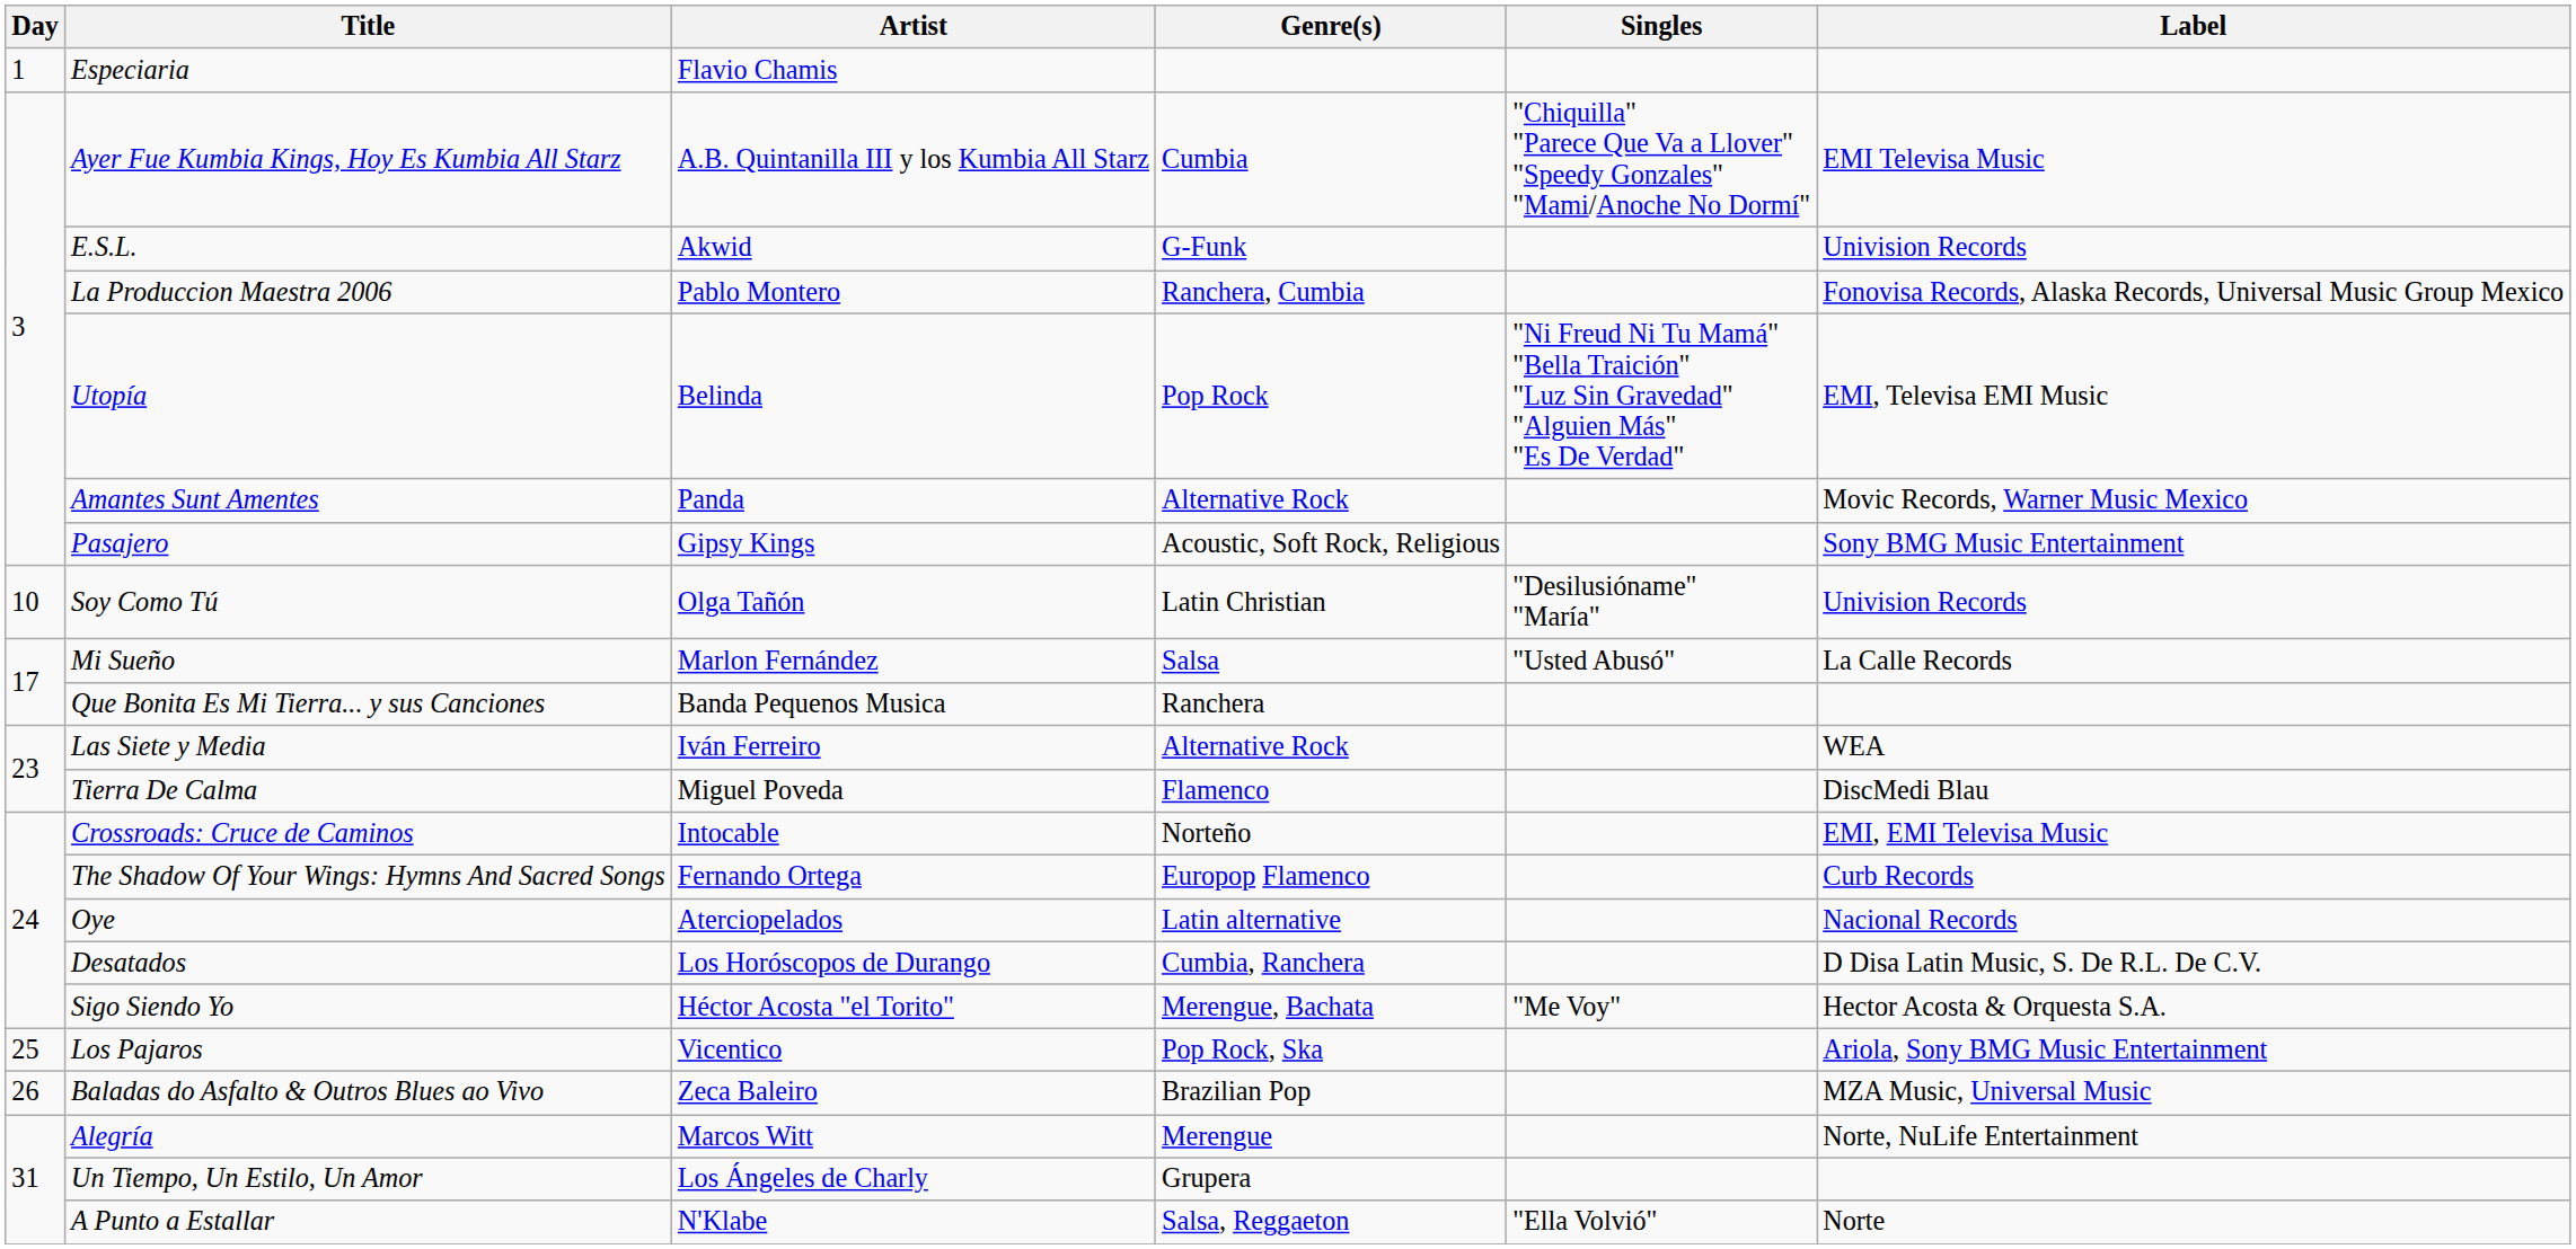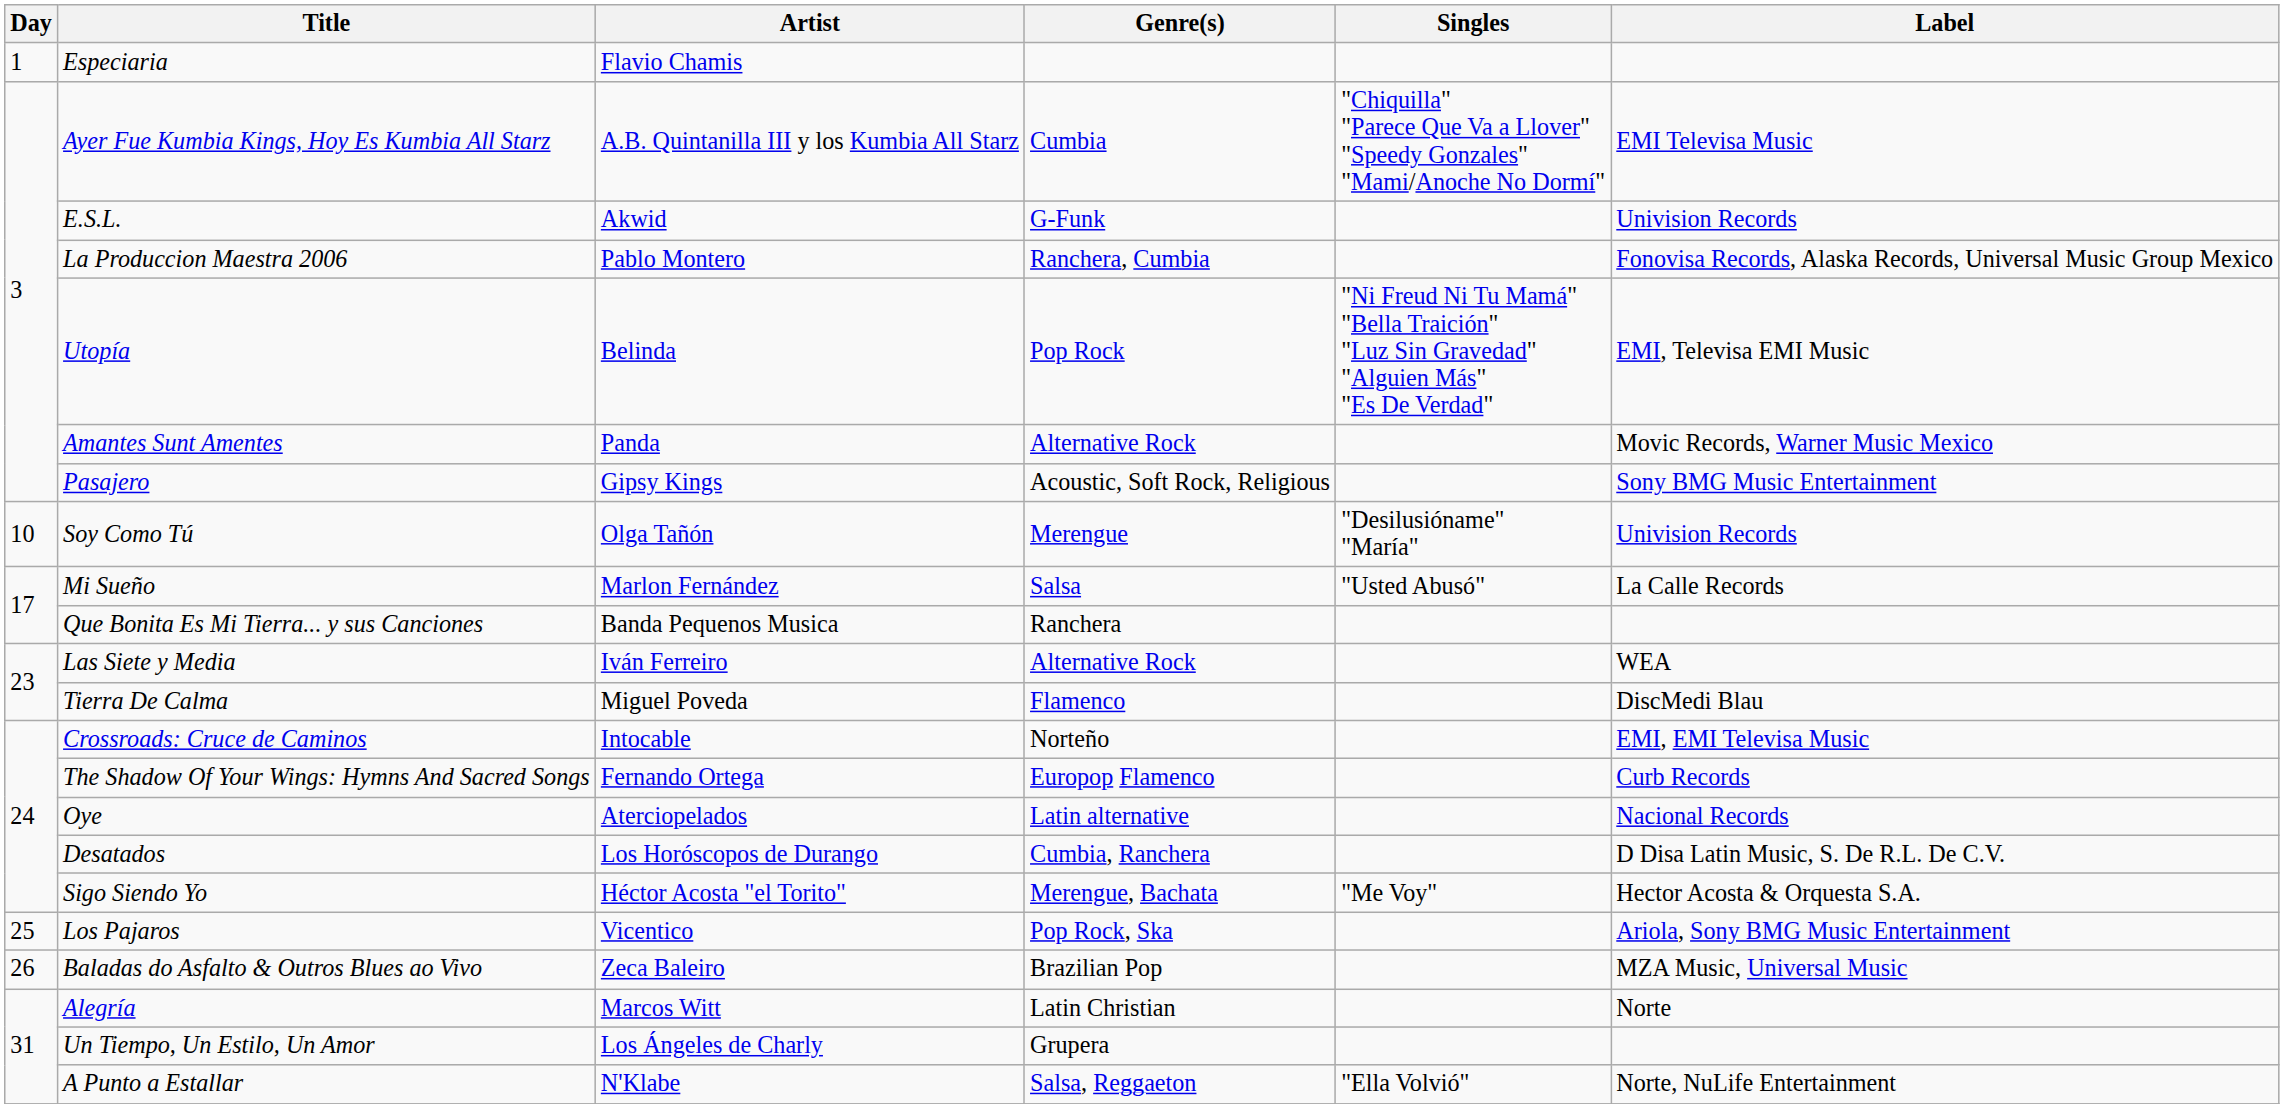 <table class="wikitable sortable" style="text-align: left;">
 <tr>
 <th>Day</th>
 <th>Title</th>
 <th>Artist</th>
 <th>Genre(s)</th>
 <th>Singles</th>
 <th>Label</th>
 </tr>
 <tr>
 <td>1</td>
 <td><em>Especiaria</em></td>
 <td><a href='#'>Flavio Chamis</a></td>
 <td></td>
 <td></td>
 <td></td>
 </tr>
 <tr>
 <td rowspan="6">3</td>
 <td><em><a href='#'>Ayer Fue Kumbia Kings, Hoy Es Kumbia All Starz</a></em></td>
 <td><a href='#'>A.B. Quintanilla III</a> y los <a href='#'>Kumbia All Starz</a></td>
 <td><a href='#'>Cumbia</a></td>
 <td>"<a href='#'>Chiquilla</a>"<br>"<a href='#'>Parece Que Va a Llover</a>"<br>"<a href='#'>Speedy Gonzales</a>"<br>"<a href='#'>Mami</a>/<a href='#'>Anoche No Dormí</a>"</td>
 <td><a href='#'>EMI Televisa Music</a></td>
 </tr>
 <tr>
 <td><em>E.S.L.</em></td>
 <td><a href='#'>Akwid</a></td>
 <td><a href='#'>G-Funk</a></td>
 <td></td>
 <td><a href='#'>Univision Records</a></td>
 </tr>
 <tr>
 <td><em>La Produccion Maestra 2006</em></td>
 <td><a href='#'>Pablo Montero</a></td>
 <td><a href='#'>Ranchera</a>, <a href='#'>Cumbia</a></td>
 <td></td>
 <td><a href='#'>Fonovisa Records</a>, Alaska Records, Universal Music Group Mexico</td>
 </tr>
 <tr>
 <td><em><a href='#'>Utopía</a></em></td>
 <td><a href='#'>Belinda</a></td>
 <td><a href='#'>Pop Rock</a></td>
 <td>"<a href='#'>Ni Freud Ni Tu Mamá</a>"<br>"<a href='#'>Bella Traición</a>"<br>"<a href='#'>Luz Sin Gravedad</a>"<br>"<a href='#'>Alguien Más</a>"<br>"<a href='#'>Es De Verdad</a>"</td>
 <td><a href='#'>EMI</a>, Televisa EMI Music</td>
 </tr>
 <tr>
 <td><em><a href='#'>Amantes Sunt Amentes</a></em></td>
 <td><a href='#'>Panda</a></td>
 <td><a href='#'>Alternative Rock</a></td>
 <td></td>
 <td>Movic Records, <a href='#'>Warner Music Mexico</a></td>
 </tr>
 <tr>
 <td><em><a href='#'>Pasajero</a></em></td>
 <td><a href='#'>Gipsy Kings</a></td>
 <td>Acoustic, Soft Rock, Religious</td>
 <td></td>
 <td><a href='#'>Sony BMG Music Entertainment</a></td>
 </tr>
 <tr>
 <td>10</td>
 <td><em>Soy Como Tú</em></td>
 <td><a href='#'>Olga Tañón</a></td>
-<td>Latin Christian</td>
+<td><a href='#'>Merengue</a></td>
 <td>"Desilusióname"<br>"María"</td>
 <td><a href='#'>Univision Records</a></td>
 </tr>
 <tr>
 <td rowspan="2">17</td>
 <td><em>Mi Sueño</em></td>
 <td><a href='#'>Marlon Fernández</a></td>
 <td><a href='#'>Salsa</a></td>
 <td>"Usted Abusó"</td>
 <td>La Calle Records</td>
 </tr>
 <tr>
 <td><em>Que Bonita Es Mi Tierra... y sus Canciones</em></td>
 <td>Banda Pequenos Musica</td>
 <td>Ranchera</td>
 <td></td>
 <td></td>
 </tr>
 <tr>
 <td rowspan="2">23</td>
 <td><em>Las Siete y Media</em></td>
 <td><a href='#'>Iván Ferreiro</a></td>
 <td><a href='#'>Alternative Rock</a></td>
 <td></td>
 <td>WEA</td>
 </tr>
 <tr>
 <td><em>Tierra De Calma</em></td>
 <td>Miguel Poveda</td>
 <td><a href='#'>Flamenco</a></td>
 <td></td>
 <td>DiscMedi Blau</td>
 </tr>
 <tr>
 <td rowspan="5">24</td>
 <td><em><a href='#'>Crossroads: Cruce de Caminos</a></em></td>
 <td><a href='#'>Intocable</a></td>
 <td>Norteño</td>
 <td></td>
 <td><a href='#'>EMI</a>, <a href='#'>EMI Televisa Music</a></td>
 </tr>
 <tr>
 <td><em>The Shadow Of Your Wings: Hymns And Sacred Songs</em></td>
 <td><a href='#'>Fernando Ortega</a></td>
 <td><a href='#'>Europop</a> <a href='#'>Flamenco</a></td>
 <td></td>
 <td><a href='#'>Curb Records</a></td>
 </tr>
 <tr>
 <td><em>Oye</em></td>
 <td><a href='#'>Aterciopelados</a></td>
 <td><a href='#'>Latin alternative</a></td>
 <td></td>
 <td><a href='#'>Nacional Records</a></td>
 </tr>
 <tr>
 <td><em>Desatados</em></td>
 <td><a href='#'>Los Horóscopos de Durango</a></td>
 <td><a href='#'>Cumbia</a>, <a href='#'>Ranchera</a></td>
 <td></td>
 <td>D Disa Latin Music, S. De R.L. De C.V.</td>
 </tr>
 <tr>
 <td><em>Sigo Siendo Yo</em></td>
 <td><a href='#'>Héctor Acosta "el Torito"</a></td>
 <td><a href='#'>Merengue</a>, <a href='#'>Bachata</a></td>
 <td>"Me Voy"</td>
 <td>Hector Acosta & Orquesta S.A.</td>
 </tr>
 <tr>
 <td>25</td>
 <td><em>Los Pajaros</em></td>
 <td><a href='#'>Vicentico</a></td>
 <td><a href='#'>Pop Rock</a>, <a href='#'>Ska</a></td>
 <td></td>
 <td><a href='#'>Ariola</a>, <a href='#'>Sony BMG Music Entertainment</a></td>
 </tr>
 <tr>
 <td>26</td>
 <td><em>Baladas do Asfalto & Outros Blues ao Vivo</em></td>
 <td><a href='#'>Zeca Baleiro</a></td>
 <td>Brazilian Pop</td>
 <td></td>
 <td>MZA Music, <a href='#'>Universal Music</a></td>
 </tr>
 <tr>
 <td rowspan="3">31</td>
 <td><em><a href='#'>Alegría</a></em></td>
 <td><a href='#'>Marcos Witt</a></td>
-<td><a href='#'>Merengue</a></td>
+<td>Latin Christian</td>
 <td></td>
-<td>Norte, NuLife Entertainment</td>
+<td>Norte</td>
 </tr>
 <tr>
 <td><em>Un Tiempo, Un Estilo, Un Amor</em></td>
 <td><a href='#'>Los Ángeles de Charly</a></td>
 <td>Grupera</td>
 <td></td>
 <td></td>
 </tr>
 <tr>
 <td><em>A Punto a Estallar</em></td>
 <td><a href='#'>N'Klabe</a></td>
 <td><a href='#'>Salsa</a>, <a href='#'>Reggaeton</a></td>
 <td>"Ella Volvió"</td>
-<td>Norte</td>
+<td>Norte, NuLife Entertainment</td>
 </tr>
 <tr>
 </tr>
 </table>
